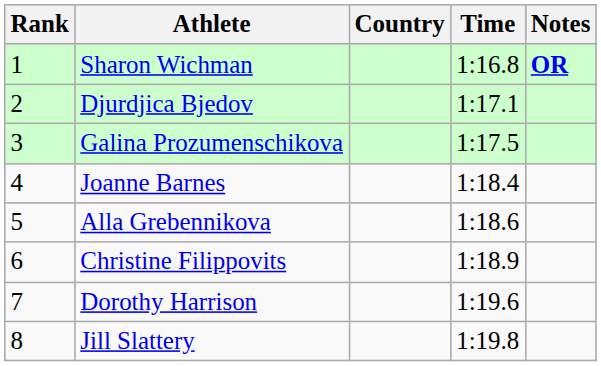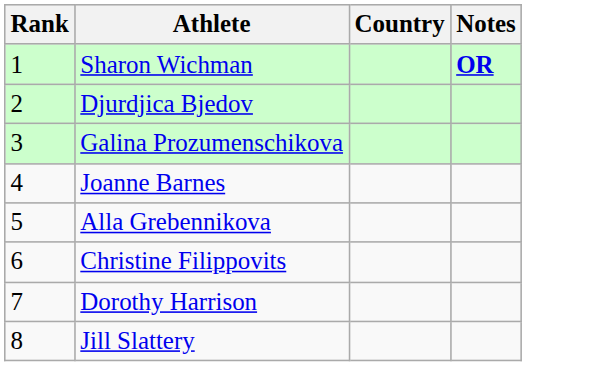 <table class="wikitable sortable">
 <tr>
 <th>Rank</th>
 <th>Athlete</th>
 <th>Country</th>
-<th>Time</th>
 <th>Notes</th>
 </tr>
 <tr bgcolor=#CCFFCC>
 <td>1</td>
 <td><a href='#'>Sharon Wichman</a></td>
 <td align=left></td>
-<td>1:16.8</td>
 <td><strong> <a href='#'>OR</a> </strong></td>
 </tr>
 <tr bgcolor=#CCFFCC>
 <td>2</td>
 <td><a href='#'>Djurdjica Bjedov</a></td>
 <td align=left></td>
-<td>1:17.1</td>
 <td><strong> </strong></td>
 </tr>
 <tr bgcolor=#CCFFCC>
 <td>3</td>
 <td><a href='#'>Galina Prozumenschikova</a></td>
 <td align=left></td>
-<td>1:17.5</td>
 <td><strong> </strong></td>
 </tr>
 <tr>
 <td>4</td>
 <td><a href='#'>Joanne Barnes</a></td>
 <td align=left></td>
-<td>1:18.4</td>
 <td><strong> </strong></td>
 </tr>
 <tr>
 <td>5</td>
 <td><a href='#'>Alla Grebennikova</a></td>
 <td align=left></td>
-<td>1:18.6</td>
 <td><strong> </strong></td>
 </tr>
 <tr>
 <td>6</td>
 <td><a href='#'>Christine Filippovits</a></td>
 <td align=left></td>
-<td>1:18.9</td>
 <td><strong> </strong></td>
 </tr>
 <tr>
 <td>7</td>
 <td><a href='#'>Dorothy Harrison</a></td>
 <td align=left></td>
-<td>1:19.6</td>
 <td><strong> </strong></td>
 </tr>
 <tr>
 <td>8</td>
 <td><a href='#'>Jill Slattery</a></td>
 <td align=left></td>
-<td>1:19.8</td>
 <td><strong> </strong></td>
 </tr>
 </table>
